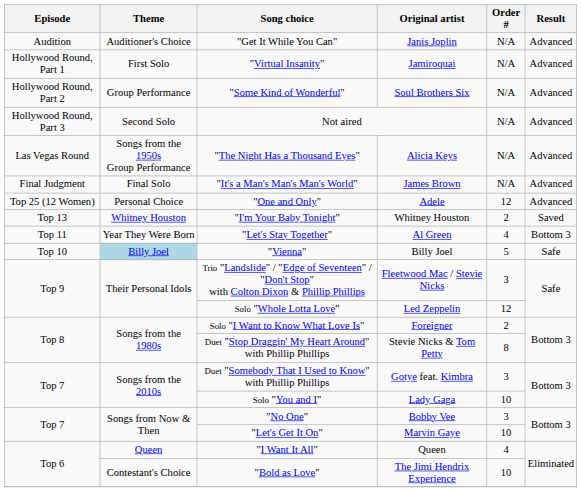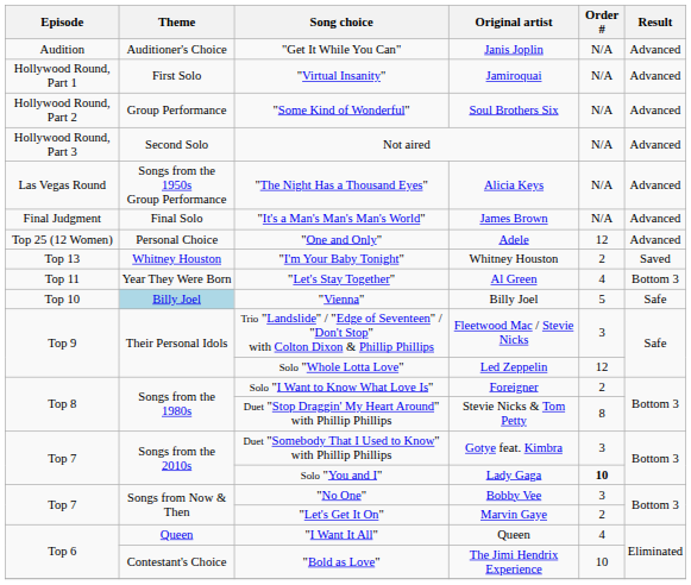 <table class="wikitable" style="text-align: center;">
 <tr>
 <th>Episode</th>
 <th>Theme</th>
 <th>Song choice</th>
 <th>Original artist</th>
 <th>Order #</th>
 <th>Result</th>
 </tr>
 <tr>
 <td>Audition</td>
 <td>Auditioner's Choice</td>
 <td>"Get It While You Can"</td>
 <td><a href='#'>Janis Joplin</a></td>
 <td>N/A</td>
 <td>Advanced</td>
 </tr>
 <tr>
 <td>Hollywood Round, Part 1</td>
 <td>First Solo</td>
 <td>"<a href='#'>Virtual Insanity</a>"</td>
 <td><a href='#'>Jamiroquai</a></td>
 <td>N/A</td>
 <td>Advanced</td>
 </tr>
 <tr>
 <td>Hollywood Round, Part 2</td>
 <td>Group Performance</td>
 <td>"<a href='#'>Some Kind of Wonderful</a>"</td>
 <td><a href='#'>Soul Brothers Six</a></td>
 <td>N/A</td>
 <td>Advanced</td>
 </tr>
 <tr>
 <td>Hollywood Round, Part 3</td>
 <td>Second Solo</td>
 <td colspan=2>Not aired</td>
 <td>N/A</td>
 <td>Advanced</td>
 </tr>
 <tr>
 <td>Las Vegas Round</td>
 <td>Songs from the <a href='#'>1950s</a><br>Group Performance</td>
 <td>"<a href='#'>The Night Has a Thousand Eyes</a>"</td>
 <td><a href='#'>Alicia Keys</a></td>
 <td>N/A</td>
 <td>Advanced</td>
 </tr>
 <tr>
 <td>Final Judgment</td>
 <td>Final Solo</td>
 <td>"<a href='#'>It's a Man's Man's Man's World</a>"</td>
 <td><a href='#'>James Brown</a></td>
 <td>N/A</td>
 <td>Advanced</td>
 </tr>
 <tr>
 <td>Top 25 (12 Women)</td>
 <td>Personal Choice</td>
 <td>"<a href='#'>One and Only</a>"</td>
 <td><a href='#'>Adele</a></td>
 <td>12</td>
 <td>Advanced</td>
 </tr>
 <tr>
 <td>Top 13</td>
 <td><a href='#'>Whitney Houston</a></td>
 <td>"<a href='#'>I'm Your Baby Tonight</a>"</td>
 <td>Whitney Houston</td>
 <td>2</td>
 <td>Saved</td>
 </tr>
 <tr>
 <td>Top 11</td>
 <td>Year They Were Born</td>
 <td>"<a href='#'>Let's Stay Together</a>"</td>
 <td><a href='#'>Al Green</a></td>
 <td>4</td>
 <td>Bottom 3</td>
 </tr>
 <tr>
 <td>Top 10</td>
 <td style="background: lightblue;"><a href='#'>Billy Joel</a></td>
 <td>"<a href='#'>Vienna</a>"</td>
 <td>Billy Joel</td>
 <td>5</td>
 <td>Safe</td>
 </tr>
 <tr>
 <td rowspan=2>Top 9</td>
 <td rowspan=2>Their Personal Idols</td>
 <td><small>Trio</small> "<a href='#'>Landslide</a>" / "<a href='#'>Edge of Seventeen</a>" / "<a href='#'>Don't Stop</a>" <br> with <a href='#'>Colton Dixon</a> & <a href='#'>Phillip Phillips</a></td>
 <td><a href='#'>Fleetwood Mac</a> / <a href='#'>Stevie Nicks</a></td>
 <td>3</td>
 <td rowspan=2>Safe</td>
 </tr>
 <tr>
 <td><small>Solo</small> "<a href='#'>Whole Lotta Love</a>"</td>
 <td><a href='#'>Led Zeppelin</a></td>
 <td>12</td>
 </tr>
 <tr>
 <td rowspan=2>Top 8</td>
 <td rowspan=2>Songs from the <a href='#'>1980s</a></td>
 <td><small>Solo</small> "<a href='#'>I Want to Know What Love Is</a>"</td>
 <td><a href='#'>Foreigner</a></td>
 <td>2</td>
 <td rowspan=2>Bottom 3</td>
 </tr>
 <tr>
 <td><small>Duet</small> "<a href='#'>Stop Draggin' My Heart Around</a>"<br>with Phillip Phillips</td>
 <td>Stevie Nicks & <a href='#'>Tom Petty</a></td>
 <td>8</td>
 </tr>
 <tr>
 <td rowspan=2>Top 7</td>
 <td rowspan=2>Songs from the <a href='#'>2010s</a></td>
 <td><small>Duet</small> "<a href='#'>Somebody That I Used to Know</a>"<br>with Phillip Phillips</td>
 <td><a href='#'>Gotye</a> feat. <a href='#'>Kimbra</a></td>
 <td>3</td>
 <td rowspan=2>Bottom 3</td>
 </tr>
 <tr>
 <td><small>Solo</small> "<a href='#'>You and I</a>"</td>
 <td><a href='#'>Lady Gaga</a></td>
-<td>10</td>
+<td><strong>10</strong></td>
 </tr>
 <tr>
 <td rowspan=2>Top 7</td>
 <td rowspan=2>Songs from Now & Then</td>
 <td>"<a href='#'>No One</a>"</td>
 <td><a href='#'>Bobby Vee</a></td>
 <td>3</td>
 <td rowspan=2>Bottom 3</td>
 </tr>
 <tr>
 <td>"<a href='#'>Let's Get It On</a>"</td>
 <td><a href='#'>Marvin Gaye</a></td>
-<td>10</td>
+<td>2</td>
 </tr>
 <tr>
 <td rowspan=2>Top 6</td>
 <td><a href='#'>Queen</a></td>
 <td>"<a href='#'>I Want It All</a>"</td>
 <td>Queen</td>
 <td>4</td>
 <td rowspan=2>Eliminated</td>
 </tr>
 <tr>
 <td>Contestant's Choice</td>
 <td>"<a href='#'>Bold as Love</a>"</td>
 <td><a href='#'>The Jimi Hendrix Experience</a></td>
 <td>10</td>
 </tr>
 <tr>
 </tr>
 </table>
